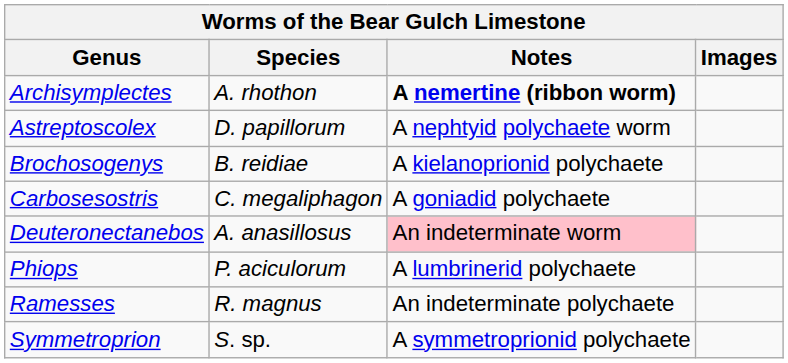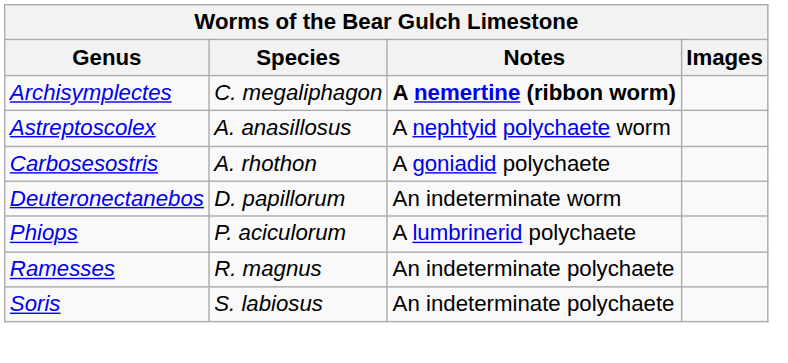 <table class="wikitable" align="center">
 <tr>
 <th colspan="4" align="center"><strong>Worms of the Bear Gulch Limestone</strong></th>
 </tr>
 <tr>
 <th>Genus</th>
 <th>Species</th>
 <th>Notes</th>
 <th>Images</th>
 </tr>
 <tr>
 <td><em><a href='#'>Archisymplectes</a></em></td>
-<td><em>A. rhothon</em></td>
+<td><em>C. megaliphagon</em></td>
 <td><strong>A <a href='#'>nemertine</a> (ribbon worm)</strong></td>
 <td></td>
 </tr>
 <tr>
 <td><em><a href='#'>Astreptoscolex</a></em></td>
-<td><em>D. papillorum</em></td>
+<td><em>A. anasillosus</em></td>
 <td>A <a href='#'>nephtyid</a> <a href='#'>polychaete</a> worm</td>
 <td></td>
 </tr>
 <tr>
-<td><em><a href='#'>Brochosogenys</a></em></td>
-<td><em>B. reidiae</em></td>
-<td>A <a href='#'>kielanoprionid</a> polychaete</td>
-<td></td>
-</tr>
-<tr>
 <td><em><a href='#'>Carbosesostris</a></em></td>
-<td><em>C. megaliphagon</em></td>
+<td><em>A. rhothon</em></td>
 <td>A <a href='#'>goniadid</a> polychaete</td>
 <td></td>
 </tr>
 <tr>
 <td><em><a href='#'>Deuteronectanebos</a></em></td>
-<td><em>A. anasillosus</em></td>
-<td style="background: pink;">An indeterminate worm</td>
+<td><em>D. papillorum</em></td>
+<td>An indeterminate worm</td>
 <td></td>
 </tr>
 <tr>
 <td><em><a href='#'>Phiops</a></em></td>
 <td><em>P. aciculorum</em></td>
 <td>A <a href='#'>lumbrinerid</a> polychaete</td>
 <td></td>
 </tr>
 <tr>
 <td><em><a href='#'>Ramesses</a></em></td>
 <td><em>R. magnus</em></td>
 <td>An indeterminate polychaete</td>
 <td></td>
 </tr>
 <tr>
-<td><em><a href='#'>Symmetroprion</a></em></td>
-<td><em>S</em>. sp.</td>
-<td>A <a href='#'>symmetroprionid</a> polychaete</td>
+<td><em><a href='#'>Soris</a></em></td>
+<td><em>S. labiosus</em></td>
+<td>An indeterminate polychaete</td>
 <td></td>
 </tr>
 </table>
